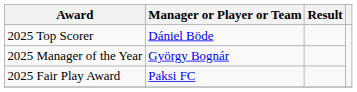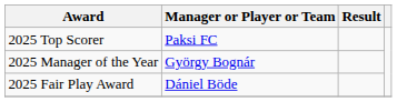 <table class="wikitable" style="text-align:center;">
 <tr>
 <th>Award</th>
 <th>Manager or Player or Team</th>
 <th>Result</th>
 <th></th>
 </tr>
 <tr>
 <td style="text-align:left;">2025 Top Scorer</td>
-<td style="text-align:left;"> <a href='#'>Dániel Böde</a></td>
+<td style="text-align:left;"> <a href='#'>Paksi FC</a></td>
 <td></td>
 <td rowspan="3"></td>
 </tr>
 <tr>
 <td style="text-align:left;">2025 Manager of the Year</td>
 <td style="text-align:left;"> <a href='#'>György Bognár</a></td>
 <td></td>
 </tr>
 <tr>
 <td style="text-align:left;">2025 Fair Play Award</td>
-<td style="text-align:left;"> <a href='#'>Paksi FC</a></td>
+<td style="text-align:left;"> <a href='#'>Dániel Böde</a></td>
 <td></td>
 </tr>
 <tr>
 </tr>
 </table>
